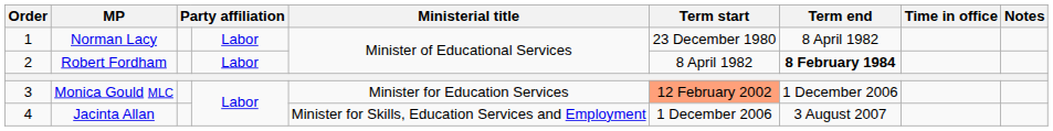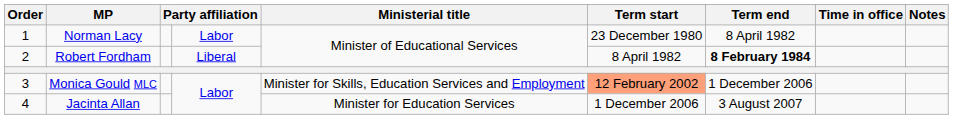 <table class="wikitable" style="text-align:center">
 <tr>
 <th>Order</th>
 <th>MP</th>
 <th colspan="2">Party affiliation</th>
 <th>Ministerial title</th>
 <th>Term start</th>
 <th>Term end</th>
 <th>Time in office</th>
 <th>Notes</th>
 </tr>
 <tr>
 <td>1</td>
 <td><a href='#'>Norman Lacy</a> </td>
 <td></td>
 <td><a href='#'>Labor</a></td>
 <td rowspan="2">Minister of Educational Services</td>
 <td>23 December 1980</td>
 <td>8 April 1982</td>
 <td></td>
 <td></td>
 </tr>
 <tr>
 <td>2</td>
 <td><a href='#'>Robert Fordham</a> </td>
 <td></td>
-<td><a href='#'>Labor</a></td>
+<td><a href='#'>Liberal</a></td>
 <td>8 April 1982</td>
 <td><strong>8 February 1984</strong></td>
 <td></td>
 <td></td>
 </tr>
 <tr>
 <th colspan="9"></th>
 </tr>
 <tr>
 <td>3</td>
 <td><a href='#'>Monica Gould</a> <a href='#'><small>MLC</small></a></td>
 <td></td>
 <td rowspan="2"><a href='#'>Labor</a></td>
-<td>Minister for Education Services</td>
+<td>Minister for Skills, Education Services and <a href='#'>Employment</a></td>
 <td style="background: lightsalmon;">12 February 2002</td>
 <td>1 December 2006</td>
 <td></td>
 <td></td>
 </tr>
 <tr>
 <td>4</td>
 <td><a href='#'>Jacinta Allan</a> </td>
 <td></td>
-<td>Minister for Skills, Education Services and <a href='#'>Employment</a></td>
+<td>Minister for Education Services</td>
 <td>1 December 2006</td>
 <td>3 August 2007</td>
 <td></td>
 <td></td>
 </tr>
 </table>
